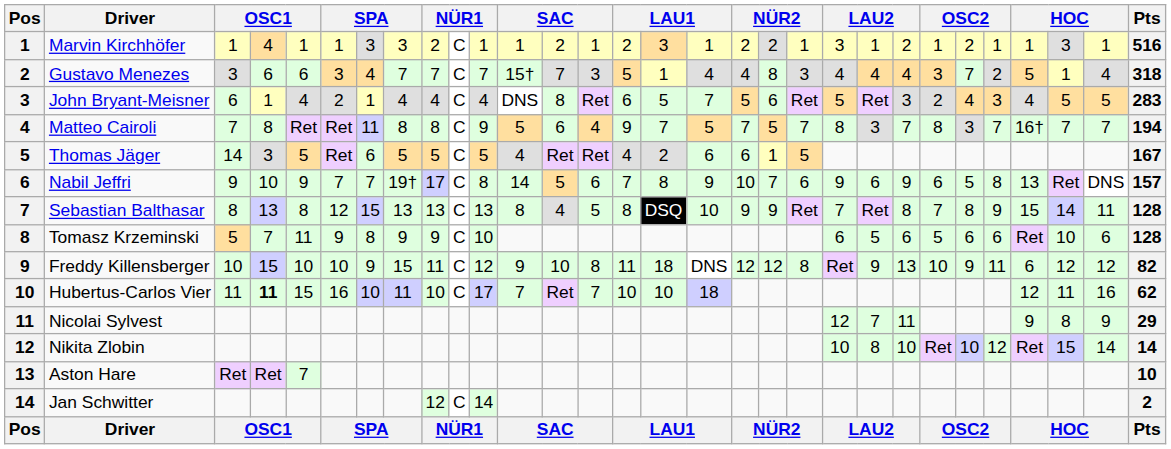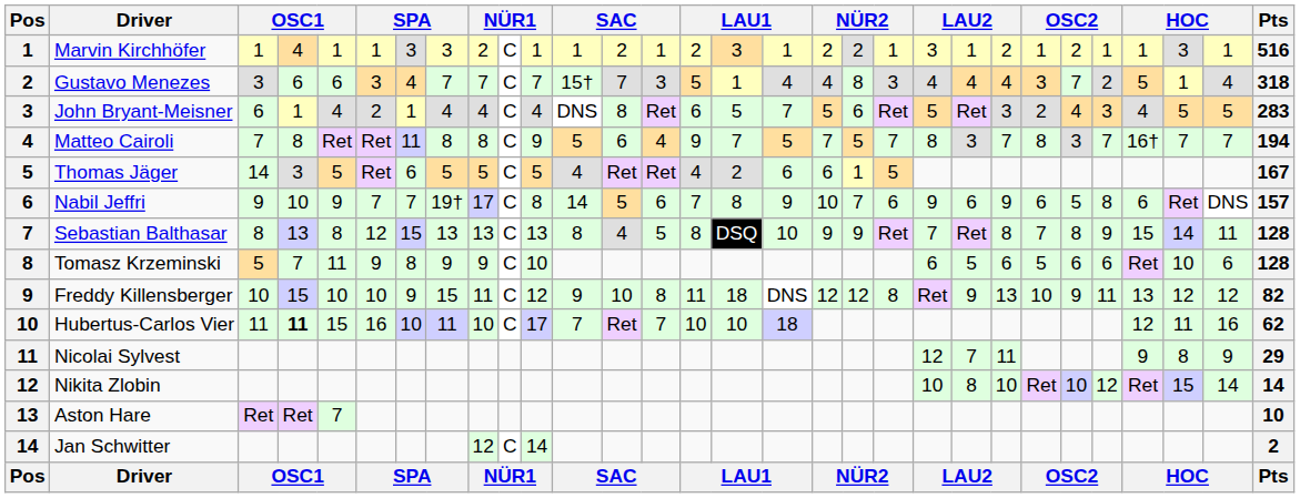 <table align=left| class="wikitable" style="font-size: 85%; text-align: center">
 <tr valign="top">
 <th valign=middle>Pos</th>
 <th valign=middle>Driver</th>
 <th colspan=3><a href='#'>OSC1</a></th>
 <th colspan=3><a href='#'>SPA</a></th>
 <th colspan=3><a href='#'>NÜR1</a></th>
 <th colspan=3><a href='#'>SAC</a></th>
 <th colspan=3><a href='#'>LAU1</a></th>
 <th colspan=3><a href='#'>NÜR2</a></th>
 <th colspan=3><a href='#'>LAU2</a></th>
 <th colspan=3><a href='#'>OSC2</a></th>
 <th colspan=3><a href='#'>HOC</a></th>
 <th valign="middle">Pts</th>
 </tr>
 <tr>
 <th>1</th>
 <td align=left> <a href='#'>Marvin Kirchhöfer</a></td>
 <td style="background:#FFFFBF;">1</td>
 <td style="background:#FFDF9F;">4</td>
 <td style="background:#FFFFBF;">1</td>
 <td style="background:#FFFFBF;">1</td>
 <td style="background:#DFDFDF;">3</td>
 <td style="background:#FFFFBF;">3</td>
 <td style="background:#FFFFBF;">2</td>
 <td style="background:#FFFFFF;">C</td>
 <td style="background:#FFFFBF;">1</td>
 <td style="background:#FFFFBF;">1</td>
 <td style="background:#FFFFBF;">2</td>
 <td style="background:#FFFFBF;">1</td>
 <td style="background:#FFFFBF;">2</td>
 <td style="background:#FFDF9F;">3</td>
 <td style="background:#FFFFBF;">1</td>
 <td style="background:#FFFFBF;">2</td>
 <td style="background:#DFDFDF;">2</td>
 <td style="background:#FFFFBF;">1</td>
 <td style="background:#FFFFBF;">3</td>
 <td style="background:#FFFFBF;">1</td>
 <td style="background:#FFFFBF;">2</td>
 <td style="background:#FFFFBF;">1</td>
 <td style="background:#FFFFBF;">2</td>
 <td style="background:#FFFFBF;">1</td>
 <td style="background:#FFFFBF;">1</td>
 <td style="background:#DFDFDF;">3</td>
 <td style="background:#FFFFBF;">1</td>
 <th>516</th>
 </tr>
 <tr>
 <th>2</th>
 <td align=left> <a href='#'>Gustavo Menezes</a></td>
 <td style="background:#DFDFDF;">3</td>
 <td style="background:#DFFFDF;">6</td>
 <td style="background:#DFFFDF;">6</td>
 <td style="background:#FFDF9F;">3</td>
 <td style="background:#FFDF9F;">4</td>
 <td style="background:#DFFFDF;">7</td>
 <td style="background:#DFFFDF;">7</td>
 <td style="background:#FFFFFF;">C</td>
 <td style="background:#DFFFDF;">7</td>
 <td style="background:#DFFFDF;">15†</td>
 <td style="background:#DFDFDF;">7</td>
 <td style="background:#DFDFDF;">3</td>
 <td style="background:#FFDF9F;">5</td>
 <td style="background:#FFFFBF;">1</td>
 <td style="background:#DFDFDF;">4</td>
 <td style="background:#DFDFDF;">4</td>
 <td style="background:#DFFFDF;">8</td>
 <td style="background:#DFDFDF;">3</td>
 <td style="background:#DFDFDF;">4</td>
 <td style="background:#FFDF9F;">4</td>
 <td style="background:#FFDF9F;">4</td>
 <td style="background:#FFDF9F;">3</td>
 <td style="background:#DFFFDF;">7</td>
 <td style="background:#DFDFDF;">2</td>
 <td style="background:#FFDF9F;">5</td>
 <td style="background:#FFFFBF;">1</td>
 <td style="background:#DFDFDF;">4</td>
 <th>318</th>
 </tr>
 <tr>
 <th>3</th>
 <td align=left> <a href='#'>John Bryant-Meisner</a></td>
 <td style="background:#DFFFDF;">6</td>
 <td style="background:#FFFFBF;">1</td>
 <td style="background:#DFDFDF;">4</td>
 <td style="background:#DFDFDF;">2</td>
 <td style="background:#FFFFBF;">1</td>
 <td style="background:#DFDFDF;">4</td>
 <td style="background:#DFDFDF;">4</td>
 <td style="background:#FFFFFF;">C</td>
 <td style="background:#DFDFDF;">4</td>
 <td style="background:#FFFFFF;">DNS</td>
 <td style="background:#DFFFDF;">8</td>
 <td style="background:#EFCFFF;">Ret</td>
 <td style="background:#DFFFDF;">6</td>
 <td style="background:#DFFFDF;">5</td>
 <td style="background:#DFFFDF;">7</td>
 <td style="background:#FFDF9F;">5</td>
 <td style="background:#DFFFDF;">6</td>
 <td style="background:#EFCFFF;">Ret</td>
 <td style="background:#FFDF9F;">5</td>
 <td style="background:#EFCFFF;">Ret</td>
 <td style="background:#DFDFDF;">3</td>
 <td style="background:#DFDFDF;">2</td>
 <td style="background:#FFDF9F;">4</td>
 <td style="background:#FFDF9F;">3</td>
 <td style="background:#DFDFDF;">4</td>
 <td style="background:#FFDF9F;">5</td>
 <td style="background:#FFDF9F;">5</td>
 <th>283</th>
 </tr>
 <tr>
 <th>4</th>
 <td align=left> <a href='#'>Matteo Cairoli</a></td>
 <td style="background:#DFFFDF;">7</td>
 <td style="background:#DFFFDF;">8</td>
 <td style="background:#EFCFFF;">Ret</td>
 <td style="background:#EFCFFF;">Ret</td>
 <td style="background:#CFCFFF;">11</td>
 <td style="background:#DFFFDF;">8</td>
 <td style="background:#DFFFDF;">8</td>
 <td style="background:#FFFFFF;">C</td>
 <td style="background:#DFFFDF;">9</td>
 <td style="background:#FFDF9F;">5</td>
 <td style="background:#DFFFDF;">6</td>
 <td style="background:#FFDF9F;">4</td>
 <td style="background:#DFFFDF;">9</td>
 <td style="background:#DFFFDF;">7</td>
 <td style="background:#FFDF9F;">5</td>
 <td style="background:#DFFFDF;">7</td>
 <td style="background:#FFDF9F;">5</td>
 <td style="background:#DFFFDF;">7</td>
 <td style="background:#DFFFDF;">8</td>
 <td style="background:#DFDFDF;">3</td>
 <td style="background:#DFFFDF;">7</td>
 <td style="background:#DFFFDF;">8</td>
 <td style="background:#DFDFDF;">3</td>
 <td style="background:#DFFFDF;">7</td>
 <td style="background:#DFFFDF;">16†</td>
 <td style="background:#DFFFDF;">7</td>
 <td style="background:#DFFFDF;">7</td>
 <th>194</th>
 </tr>
 <tr>
 <th>5</th>
 <td align=left> <a href='#'>Thomas Jäger</a></td>
 <td style="background:#DFFFDF;">14</td>
 <td style="background:#DFDFDF;">3</td>
 <td style="background:#FFDF9F;">5</td>
 <td style="background:#EFCFFF;">Ret</td>
 <td style="background:#DFFFDF;">6</td>
 <td style="background:#FFDF9F;">5</td>
 <td style="background:#FFDF9F;">5</td>
 <td style="background:#FFFFFF;">C</td>
 <td style="background:#FFDF9F;">5</td>
 <td style="background:#DFDFDF;">4</td>
 <td style="background:#EFCFFF;">Ret</td>
 <td style="background:#EFCFFF;">Ret</td>
 <td style="background:#DFDFDF;">4</td>
 <td style="background:#DFDFDF;">2</td>
 <td style="background:#DFFFDF;">6</td>
 <td style="background:#DFFFDF;">6</td>
 <td style="background:#FFFFBF;">1</td>
 <td style="background:#FFDF9F;">5</td>
 <td></td>
 <td></td>
 <td></td>
 <td></td>
 <td></td>
 <td></td>
 <td></td>
 <td></td>
 <td></td>
 <th>167</th>
 </tr>
 <tr>
 <th>6</th>
 <td align=left> <a href='#'>Nabil Jeffri</a></td>
 <td style="background:#DFFFDF;">9</td>
 <td style="background:#DFFFDF;">10</td>
 <td style="background:#DFFFDF;">9</td>
 <td style="background:#DFFFDF;">7</td>
 <td style="background:#DFFFDF;">7</td>
 <td style="background:#DFFFDF;">19†</td>
 <td style="background:#CFCFFF;">17</td>
 <td style="background:#FFFFFF;">C</td>
 <td style="background:#DFFFDF;">8</td>
 <td style="background:#DFFFDF;">14</td>
 <td style="background:#FFDF9F;">5</td>
 <td style="background:#DFFFDF;">6</td>
 <td style="background:#DFFFDF;">7</td>
 <td style="background:#DFFFDF;">8</td>
 <td style="background:#DFFFDF;">9</td>
 <td style="background:#DFFFDF;">10</td>
 <td style="background:#DFFFDF;">7</td>
 <td style="background:#DFFFDF;">6</td>
 <td style="background:#DFFFDF;">9</td>
 <td style="background:#DFFFDF;">6</td>
 <td style="background:#DFFFDF;">9</td>
 <td style="background:#DFFFDF;">6</td>
 <td style="background:#DFFFDF;">5</td>
 <td style="background:#DFFFDF;">8</td>
-<td style="background:#DFFFDF;">13</td>
+<td style="background:#DFFFDF;">6</td>
 <td style="background:#EFCFFF;">Ret</td>
 <td style="background:#FFFFFF;">DNS</td>
 <th>157</th>
 </tr>
 <tr>
 <th>7</th>
 <td align=left> <a href='#'>Sebastian Balthasar</a></td>
 <td style="background:#DFFFDF;">8</td>
 <td style="background:#CFCFFF;">13</td>
 <td style="background:#DFFFDF;">8</td>
 <td style="background:#DFFFDF;">12</td>
 <td style="background:#CFCFFF;">15</td>
 <td style="background:#DFFFDF;">13</td>
 <td style="background:#DFFFDF;">13</td>
 <td style="background:#FFFFFF;">C</td>
 <td style="background:#DFFFDF;">13</td>
 <td style="background:#DFFFDF;">8</td>
 <td style="background:#DFDFDF;">4</td>
 <td style="background:#DFFFDF;">5</td>
 <td style="background:#DFFFDF;">8</td>
 <td style="background:#000000; color:white;">DSQ</td>
 <td style="background:#DFFFDF;">10</td>
 <td style="background:#DFFFDF;">9</td>
 <td style="background:#DFFFDF;">9</td>
 <td style="background:#EFCFFF;">Ret</td>
 <td style="background:#DFFFDF;">7</td>
 <td style="background:#EFCFFF;">Ret</td>
 <td style="background:#DFFFDF;">8</td>
 <td style="background:#DFFFDF;">7</td>
 <td style="background:#DFFFDF;">8</td>
 <td style="background:#DFFFDF;">9</td>
 <td style="background:#DFFFDF;">15</td>
 <td style="background:#CFCFFF;">14</td>
 <td style="background:#DFFFDF;">11</td>
 <th>128</th>
 </tr>
 <tr>
 <th>8</th>
 <td align=left> Tomasz Krzeminski</td>
 <td style="background:#FFDF9F;">5</td>
 <td style="background:#DFFFDF;">7</td>
 <td style="background:#DFFFDF;">11</td>
 <td style="background:#DFFFDF;">9</td>
 <td style="background:#DFFFDF;">8</td>
 <td style="background:#DFFFDF;">9</td>
 <td style="background:#DFFFDF;">9</td>
 <td style="background:#FFFFFF;">C</td>
 <td style="background:#DFFFDF;">10</td>
 <td></td>
 <td></td>
 <td></td>
 <td></td>
 <td></td>
 <td></td>
 <td></td>
 <td></td>
 <td></td>
 <td style="background:#DFFFDF;">6</td>
 <td style="background:#DFFFDF;">5</td>
 <td style="background:#DFFFDF;">6</td>
 <td style="background:#DFFFDF;">5</td>
 <td style="background:#DFFFDF;">6</td>
 <td style="background:#DFFFDF;">6</td>
 <td style="background:#EFCFFF;">Ret</td>
 <td style="background:#DFFFDF;">10</td>
 <td style="background:#DFFFDF;">6</td>
 <th>128</th>
 </tr>
 <tr>
 <th>9</th>
 <td align=left> Freddy Killensberger</td>
 <td style="background:#DFFFDF;">10</td>
 <td style="background:#CFCFFF;">15</td>
 <td style="background:#DFFFDF;">10</td>
 <td style="background:#DFFFDF;">10</td>
 <td style="background:#DFFFDF;">9</td>
 <td style="background:#DFFFDF;">15</td>
 <td style="background:#DFFFDF;">11</td>
 <td style="background:#FFFFFF;">C</td>
 <td style="background:#DFFFDF;">12</td>
 <td style="background:#DFFFDF;">9</td>
 <td style="background:#DFFFDF;">10</td>
 <td style="background:#DFFFDF;">8</td>
 <td style="background:#DFFFDF;">11</td>
 <td style="background:#DFFFDF;">18</td>
 <td style="background:#FFFFFF;">DNS</td>
 <td style="background:#DFFFDF;">12</td>
 <td style="background:#DFFFDF;">12</td>
 <td style="background:#DFFFDF;">8</td>
 <td style="background:#EFCFFF;">Ret</td>
 <td style="background:#DFFFDF;">9</td>
 <td style="background:#DFFFDF;">13</td>
 <td style="background:#DFFFDF;">10</td>
 <td style="background:#DFFFDF;">9</td>
 <td style="background:#DFFFDF;">11</td>
-<td style="background:#DFFFDF;">6</td>
+<td style="background:#DFFFDF;">13</td>
 <td style="background:#DFFFDF;">12</td>
 <td style="background:#DFFFDF;">12</td>
 <th>82</th>
 </tr>
 <tr>
 <th>10</th>
 <td align=left nowrap> Hubertus-Carlos Vier</td>
 <td style="background:#DFFFDF;">11</td>
 <td style="background:#DFFFDF;"><strong>11</strong></td>
 <td style="background:#DFFFDF;">15</td>
 <td style="background:#DFFFDF;">16</td>
 <td style="background:#CFCFFF;">10</td>
 <td style="background:#CFCFFF;">11</td>
 <td style="background:#DFFFDF;">10</td>
 <td style="background:#FFFFFF;">C</td>
 <td style="background:#CFCFFF;">17</td>
 <td style="background:#DFFFDF;">7</td>
 <td style="background:#EFCFFF;">Ret</td>
 <td style="background:#DFFFDF;">7</td>
 <td style="background:#DFFFDF;">10</td>
 <td style="background:#DFFFDF;">10</td>
 <td style="background:#CFCFFF;">18</td>
 <td></td>
 <td></td>
 <td></td>
 <td></td>
 <td></td>
 <td></td>
 <td></td>
 <td></td>
 <td></td>
 <td style="background:#DFFFDF;">12</td>
 <td style="background:#DFFFDF;">11</td>
 <td style="background:#DFFFDF;">16</td>
 <th>62</th>
 </tr>
 <tr>
 <th>11</th>
 <td align=left> Nicolai Sylvest</td>
 <td></td>
 <td></td>
 <td></td>
 <td></td>
 <td></td>
 <td></td>
 <td></td>
 <td></td>
 <td></td>
 <td></td>
 <td></td>
 <td></td>
 <td></td>
 <td></td>
 <td></td>
 <td></td>
 <td></td>
 <td></td>
 <td style="background:#DFFFDF;">12</td>
 <td style="background:#DFFFDF;">7</td>
 <td style="background:#DFFFDF;">11</td>
 <td></td>
 <td></td>
 <td></td>
 <td style="background:#DFFFDF;">9</td>
 <td style="background:#DFFFDF;">8</td>
 <td style="background:#DFFFDF;">9</td>
 <th>29</th>
 </tr>
 <tr>
 <th>12</th>
 <td align=left> Nikita Zlobin</td>
 <td></td>
 <td></td>
 <td></td>
 <td></td>
 <td></td>
 <td></td>
 <td></td>
 <td></td>
 <td></td>
 <td></td>
 <td></td>
 <td></td>
 <td></td>
 <td></td>
 <td></td>
 <td></td>
 <td></td>
 <td></td>
 <td style="background:#DFFFDF;">10</td>
 <td style="background:#DFFFDF;">8</td>
 <td style="background:#DFFFDF;">10</td>
 <td style="background:#EFCFFF;">Ret</td>
 <td style="background:#CFCFFF;">10</td>
 <td style="background:#DFFFDF;">12</td>
 <td style="background:#EFCFFF;">Ret</td>
 <td style="background:#CFCFFF;">15</td>
 <td style="background:#DFFFDF;">14</td>
 <th>14</th>
 </tr>
 <tr>
 <th>13</th>
 <td align=left> Aston Hare</td>
 <td style="background:#EFCFFF;">Ret</td>
 <td style="background:#EFCFFF;">Ret</td>
 <td style="background:#DFFFDF;">7</td>
 <td></td>
 <td></td>
 <td></td>
 <td></td>
 <td></td>
 <td></td>
 <td></td>
 <td></td>
 <td></td>
 <td></td>
 <td></td>
 <td></td>
 <td></td>
 <td></td>
 <td></td>
 <td></td>
 <td></td>
 <td></td>
 <td></td>
 <td></td>
 <td></td>
 <td></td>
 <td></td>
 <td></td>
 <th>10</th>
 </tr>
 <tr>
 <th>14</th>
 <td align=left> Jan Schwitter</td>
 <td></td>
 <td></td>
 <td></td>
 <td></td>
 <td></td>
 <td></td>
 <td style="background:#DFFFDF;">12</td>
 <td style="background:#FFFFFF;">C</td>
 <td style="background:#DFFFDF;">14</td>
 <td></td>
 <td></td>
 <td></td>
 <td></td>
 <td></td>
 <td></td>
 <td></td>
 <td></td>
 <td></td>
 <td></td>
 <td></td>
 <td></td>
 <td></td>
 <td></td>
 <td></td>
 <td></td>
 <td></td>
 <td></td>
 <th>2</th>
 </tr>
 <tr valign="top">
 <th valign=middle>Pos</th>
 <th valign=middle>Driver</th>
 <th colspan=3><a href='#'>OSC1</a></th>
 <th colspan=3><a href='#'>SPA</a></th>
 <th colspan=3><a href='#'>NÜR1</a></th>
 <th colspan=3><a href='#'>SAC</a></th>
 <th colspan=3><a href='#'>LAU1</a></th>
 <th colspan=3><a href='#'>NÜR2</a></th>
 <th colspan=3><a href='#'>LAU2</a></th>
 <th colspan=3><a href='#'>OSC2</a></th>
 <th colspan=3><a href='#'>HOC</a></th>
 <th valign="middle">Pts</th>
 </tr>
 </table>
